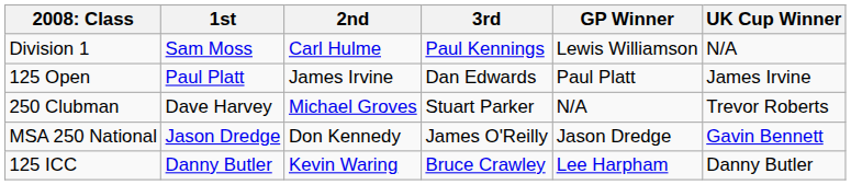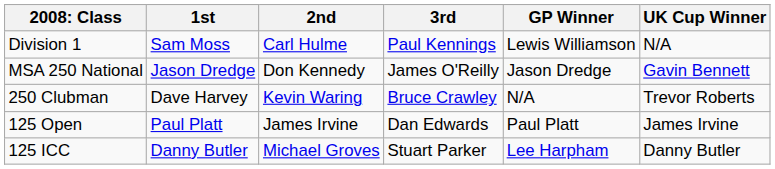 <table class="wikitable">
 <tr>
 <th>2008: Class</th>
 <th>1st</th>
 <th>2nd</th>
 <th>3rd</th>
 <th>GP Winner</th>
 <th>UK Cup Winner</th>
 </tr>
 <tr>
 <td>Division 1</td>
 <td><a href='#'>Sam Moss</a></td>
 <td><a href='#'>Carl Hulme</a></td>
 <td><a href='#'>Paul Kennings</a></td>
 <td>Lewis Williamson</td>
 <td>N/A</td>
 </tr>
 <tr>
+<td>MSA 250 National</td>
+<td><a href='#'>Jason Dredge</a></td>
+<td>Don Kennedy</td>
+<td>James O'Reilly</td>
+<td>Jason Dredge</td>
+<td><a href='#'>Gavin Bennett</a></td>
+</tr>
+<tr>
+<td>250 Clubman</td>
+<td>Dave Harvey</td>
+<td><a href='#'>Kevin Waring</a></td>
+<td><a href='#'>Bruce Crawley</a></td>
+<td>N/A</td>
+<td>Trevor Roberts</td>
+</tr>
+<tr>
 <td>125 Open</td>
 <td><a href='#'>Paul Platt</a></td>
 <td>James Irvine</td>
 <td>Dan Edwards</td>
 <td>Paul Platt</td>
 <td>James Irvine</td>
 </tr>
 <tr>
-<td>250 Clubman</td>
-<td>Dave Harvey</td>
+<td>125 ICC</td>
+<td><a href='#'>Danny Butler</a></td>
 <td><a href='#'>Michael Groves</a></td>
 <td>Stuart Parker</td>
-<td>N/A</td>
-<td>Trevor Roberts</td>
-</tr>
-<tr>
-<td>MSA 250 National</td>
-<td><a href='#'>Jason Dredge</a></td>
-<td>Don Kennedy</td>
-<td>James O'Reilly</td>
-<td>Jason Dredge</td>
-<td><a href='#'>Gavin Bennett</a></td>
-</tr>
-<tr>
-<td>125 ICC</td>
-<td><a href='#'>Danny Butler</a></td>
-<td><a href='#'>Kevin Waring</a></td>
-<td><a href='#'>Bruce Crawley</a></td>
 <td><a href='#'>Lee Harpham</a></td>
 <td>Danny Butler</td>
 </tr>
 </table>
